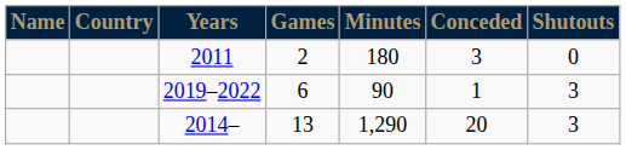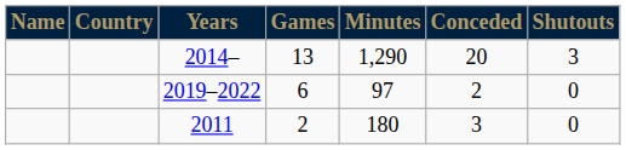 <table class="wikitable sortable" style="text-align:center;">
 <tr>
 <th style="background:#002040; color:#B19B69;" scope="col">Name</th>
 <th style="background:#002040; color:#B19B69;" scope="col">Country</th>
 <th style="background:#002040; color:#B19B69;" scope="col">Years</th>
 <th style="background:#002040; color:#B19B69;" scope="col">Games</th>
 <th style="background:#002040; color:#B19B69;" scope="col">Minutes</th>
 <th style="background:#002040; color:#B19B69;" scope="col">Conceded</th>
 <th style="background:#002040; color:#B19B69;" scope="col">Shutouts</th>
 </tr>
 <tr>
 <td align=left></td>
 <td align=left></td>
+<td><a href='#'>2014</a>–</td>
+<td>13</td>
+<td>1,290</td>
+<td>20</td>
+<td>3</td>
+</tr>
+<tr>
+<td align=left></td>
+<td align=left></td>
+<td><a href='#'>2019</a>–<a href='#'>2022</a></td>
+<td>6</td>
+<td>97</td>
+<td>2</td>
+<td>0</td>
+</tr>
+<tr>
+<td align=left></td>
+<td align=left></td>
 <td><a href='#'>2011</a></td>
 <td>2</td>
 <td>180</td>
 <td>3</td>
 <td>0</td>
 </tr>
-<tr>
-<td align=left></td>
-<td align=left></td>
-<td><a href='#'>2019</a>–<a href='#'>2022</a></td>
-<td>6</td>
-<td>90</td>
-<td>1</td>
-<td>3</td>
-</tr>
-<tr>
-<td align=left></td>
-<td align=left></td>
-<td><a href='#'>2014</a>–</td>
-<td>13</td>
-<td>1,290</td>
-<td>20</td>
-<td>3</td>
-</tr>
 </table>
